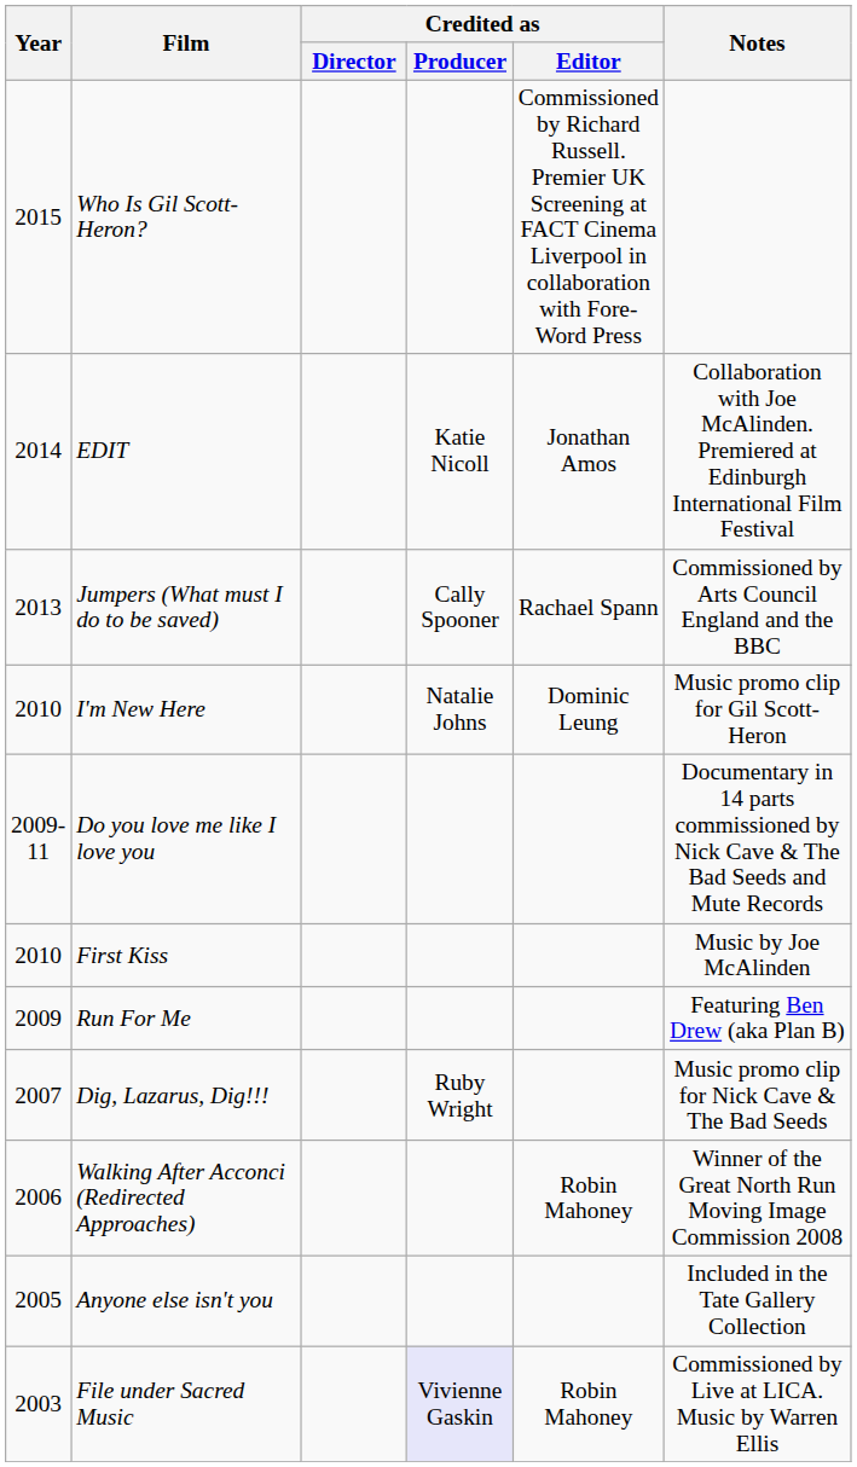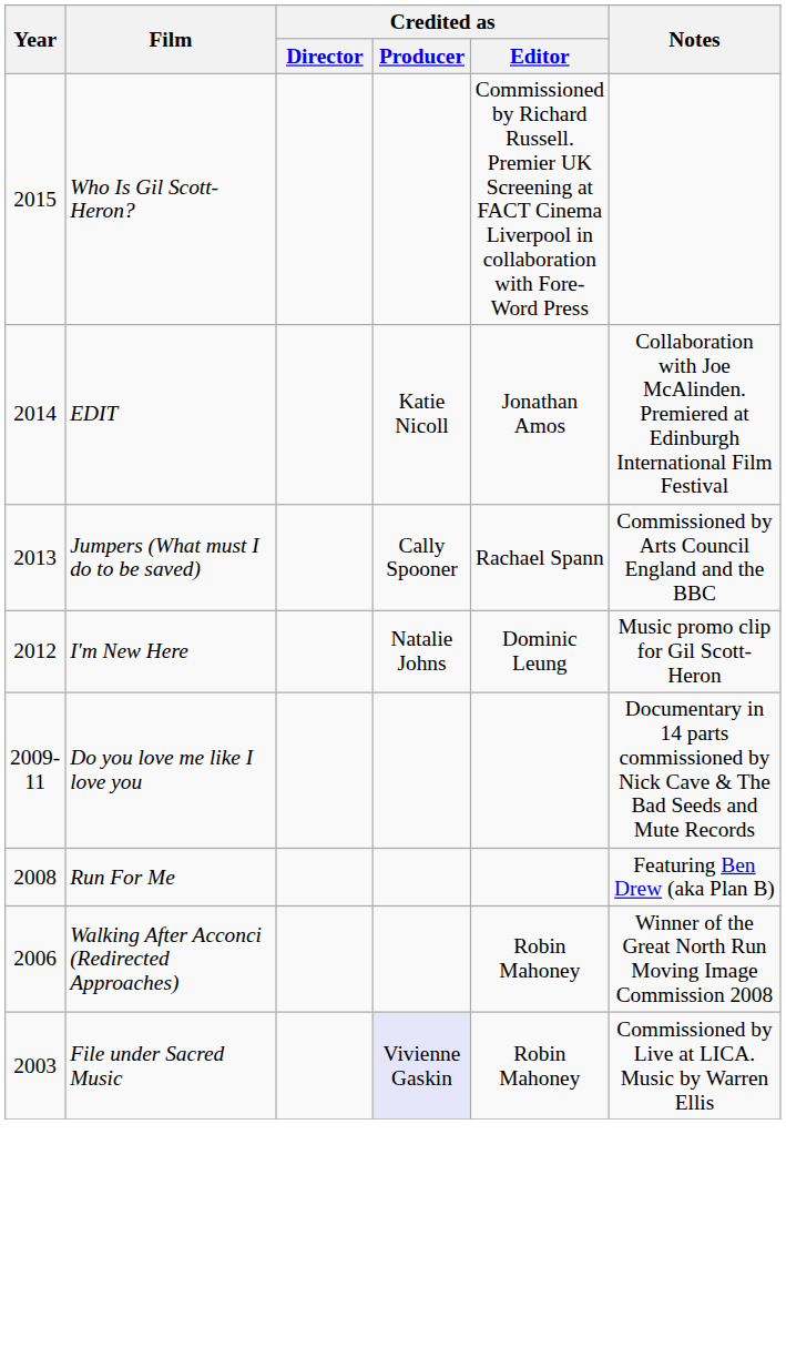 <table class="wikitable">
 <tr>
 <th rowspan="2" style="width:33px;">Year</th>
 <th rowspan="2" style="width:150px;">Film</th>
 <th colspan="3">Credited as</th>
 <th rowspan="2"  style="text-align:center; width:120px;">Notes</th>
 </tr>
 <tr>
 <th width=65><a href='#'>Director</a></th>
 <th width=65><a href='#'>Producer</a></th>
 <th width=65><a href='#'>Editor</a></th>
 </tr>
 <tr style="text-align:center;">
 <td>2015</td>
 <td style="text-align:left;"><em>Who Is Gil Scott-Heron?</em></td>
 <td></td>
 <td></td>
 <td>Commissioned by Richard Russell. Premier UK Screening at FACT Cinema Liverpool in collaboration with Fore-Word Press</td>
 </tr>
 <tr style="text-align:center;">
 <td>2014</td>
 <td style="text-align:left;"><em>EDIT</em></td>
 <td></td>
 <td>Katie Nicoll</td>
 <td>Jonathan Amos</td>
 <td>Collaboration with Joe McAlinden. Premiered at Edinburgh International Film Festival</td>
 </tr>
 <tr style="text-align:center;">
 <td>2013</td>
 <td style="text-align:left;"><em>Jumpers (What must I do to be saved)</em></td>
 <td></td>
 <td>Cally Spooner</td>
 <td>Rachael Spann</td>
 <td>Commissioned by Arts Council England and the BBC</td>
 </tr>
 <tr style="text-align:center;">
-<td>2010</td>
+<td>2012</td>
 <td style="text-align:left;"><em>I'm New Here</em></td>
 <td></td>
 <td>Natalie Johns</td>
 <td>Dominic Leung</td>
 <td>Music promo clip for Gil Scott-Heron</td>
 </tr>
 <tr style="text-align:center;">
 <td>2009-11</td>
 <td style="text-align:left;"><em>Do you love me like I love you</em></td>
 <td></td>
 <td></td>
 <td></td>
 <td>Documentary in 14 parts commissioned by Nick Cave & The Bad Seeds and Mute Records</td>
 </tr>
 <tr style="text-align:center;">
-<td>2010</td>
-<td style="text-align:left;"><em>First Kiss</em></td>
-<td></td>
-<td></td>
-<td></td>
-<td>Music by Joe McAlinden</td>
-</tr>
-<tr style="text-align:center;">
-<td>2009</td>
+<td>2008</td>
 <td style="text-align:left;"><em>Run For Me</em></td>
 <td></td>
 <td></td>
 <td></td>
 <td>Featuring <a href='#'>Ben Drew</a> (aka Plan B)</td>
-</tr>
-<tr style="text-align:center;">
-<td>2007</td>
-<td style="text-align:left;"><em>Dig, Lazarus, Dig!!!</em></td>
-<td></td>
-<td>Ruby Wright</td>
-<td></td>
-<td>Music promo clip for Nick Cave & The Bad Seeds</td>
 </tr>
 <tr style="text-align:center;">
 <td>2006</td>
 <td style="text-align:left;"><em>Walking After Acconci (Redirected Approaches)</em></td>
 <td></td>
 <td></td>
 <td>Robin Mahoney</td>
 <td>Winner of the Great North Run Moving Image Commission 2008</td>
 </tr>
 <tr style="text-align:center;">
-<td>2005</td>
-<td style="text-align:left;"><em>Anyone else isn't you</em></td>
-<td></td>
-<td></td>
-<td></td>
-<td>Included in the Tate Gallery Collection</td>
-</tr>
-<tr style="text-align:center;">
 <td>2003</td>
 <td style="text-align:left;"><em>File under Sacred Music</em></td>
 <td></td>
 <td style="background: lavender;">Vivienne Gaskin</td>
 <td>Robin Mahoney</td>
 <td>Commissioned by Live at LICA. Music by Warren Ellis</td>
 </tr>
 </table>
